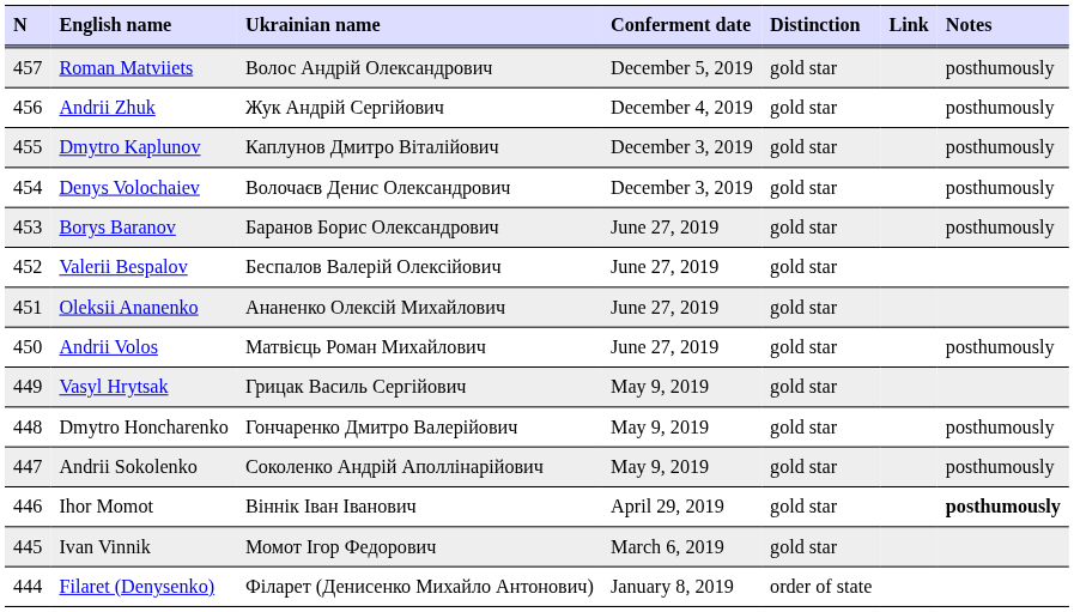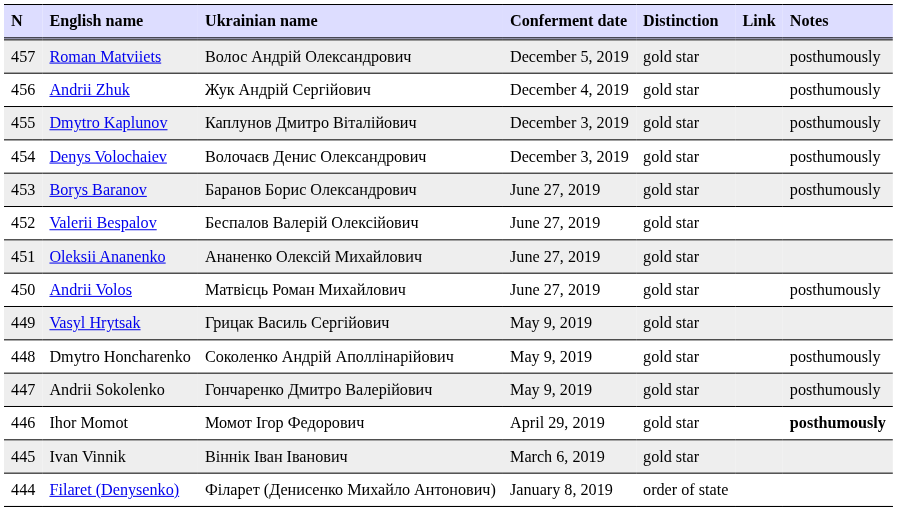 <table border=1 cellspacing=0 cellpadding=7 style="border-collapse:collapse; border:0 none;" frame=void rules=rows>
 <tr valign=bottom style="border-bottom:3px double black;background:#ddddff;">
 <th align=left>N</th>
 <th align=left>English name</th>
 <th align=left>Ukrainian name</th>
 <th align=left>Conferment date</th>
 <th align=left>Distinction</th>
 <th align=left>Link</th>
 <th align=left>Notes</th>
 </tr>
 <tr valign=top style="border-bottom:1px solid black;background:#eee;">
 <td>457</td>
 <td><a href='#'>Roman Matviiets</a></td>
 <td>Волос Андрій Олександрович</td>
 <td>December 5, 2019</td>
 <td>gold star</td>
 <td></td>
 <td>posthumously</td>
 </tr>
 <tr valign=top style="border-bottom:1px solid black;">
 <td>456</td>
 <td><a href='#'>Andrii Zhuk</a></td>
 <td>Жук Андрій Сергійович</td>
 <td>December 4, 2019</td>
 <td>gold star</td>
 <td></td>
 <td>posthumously</td>
 </tr>
 <tr valign=top style="border-bottom:1px solid black;background:#eee;">
 <td>455</td>
 <td><a href='#'>Dmytro Kaplunov</a></td>
 <td>Каплунов Дмитро Віталійович</td>
 <td>December 3, 2019</td>
 <td>gold star</td>
 <td></td>
 <td>posthumously</td>
 </tr>
 <tr valign=top style="border-bottom:1px solid black;">
 <td>454</td>
 <td><a href='#'>Denys Volochaiev</a></td>
 <td>Волочаєв Денис Олександрович</td>
 <td>December 3, 2019</td>
 <td>gold star</td>
 <td></td>
 <td>posthumously</td>
 </tr>
 <tr valign=top style="border-bottom:1px solid black;background:#eee;">
 <td>453</td>
 <td><a href='#'>Borys Baranov</a></td>
 <td>Баранов Борис Олександрович</td>
 <td>June 27, 2019</td>
 <td>gold star</td>
 <td></td>
 <td>posthumously</td>
 </tr>
 <tr valign=top style="border-bottom:1px solid black;">
 <td>452</td>
 <td><a href='#'>Valerii Bespalov</a></td>
 <td>Беспалов Валерій Олексійович</td>
 <td>June 27, 2019</td>
 <td>gold star</td>
 <td></td>
 <td></td>
 </tr>
 <tr valign=top style="border-bottom:1px solid black;background:#eee;">
 <td>451</td>
 <td><a href='#'>Oleksii Ananenko</a></td>
 <td>Ананенко Олексій Михайлович</td>
 <td>June 27, 2019</td>
 <td>gold star</td>
 <td></td>
 <td></td>
 </tr>
 <tr valign=top style="border-bottom:1px solid black;">
 <td>450</td>
 <td><a href='#'>Andrii Volos</a></td>
 <td>Матвієць Роман Михайлович</td>
 <td>June 27, 2019</td>
 <td>gold star</td>
 <td></td>
 <td>posthumously</td>
 </tr>
 <tr valign=top style="border-bottom:1px solid black;background:#eee;">
 <td>449</td>
 <td><a href='#'>Vasyl Hrytsak</a></td>
 <td>Грицак Василь Сергійович</td>
 <td>May 9, 2019</td>
 <td>gold star</td>
 <td></td>
 <td></td>
 </tr>
 <tr valign=top style="border-bottom:1px solid black;">
 <td>448</td>
 <td>Dmytro Honcharenko</td>
-<td>Гончаренко Дмитро Валерійович</td>
+<td>Соколенко Андрій Аполлінарійович</td>
 <td>May 9, 2019</td>
 <td>gold star</td>
 <td></td>
 <td>posthumously</td>
 </tr>
 <tr valign=top style="border-bottom:1px solid black;background:#eee;">
 <td>447</td>
 <td>Andrii Sokolenko</td>
-<td>Соколенко Андрій Аполлінарійович</td>
+<td>Гончаренко Дмитро Валерійович</td>
 <td>May 9, 2019</td>
 <td>gold star</td>
 <td></td>
 <td>posthumously</td>
 </tr>
 <tr valign=top style="border-bottom:1px solid black;">
 <td>446</td>
 <td>Ihor Momot</td>
-<td>Віннік Іван Іванович</td>
+<td>Момот Ігор Федорович</td>
 <td>April 29, 2019</td>
 <td>gold star</td>
 <td></td>
 <td><strong>posthumously</strong></td>
 </tr>
 <tr valign=top style="border-bottom:1px solid black;background:#eee;">
 <td>445</td>
 <td>Ivan Vinnik</td>
-<td>Момот Ігор Федорович</td>
+<td>Віннік Іван Іванович</td>
 <td>March 6, 2019</td>
 <td>gold star</td>
 <td></td>
 <td></td>
 </tr>
 <tr valign=top style="border-bottom:1px solid black;">
 <td>444</td>
 <td><a href='#'>Filaret (Denysenko)</a></td>
 <td>Філарет (Денисенко Михайло Антонович)</td>
 <td>January 8, 2019</td>
 <td>order of state</td>
 <td></td>
 <td></td>
 </tr>
 <tr valign=top style="border-bottom:1px solid black;background:#eee;">
 </tr>
 </table>
